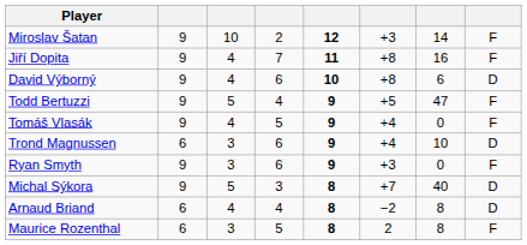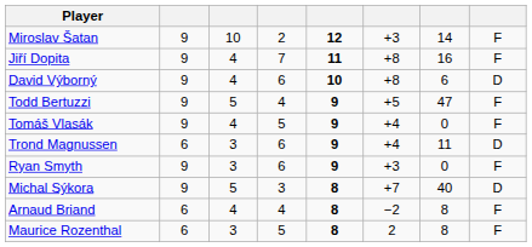 <table class="wikitable sortable" style="text-align:center;">
 <tr>
 <th style="width:175px;">Player</th>
 <th style="width:50px;"></th>
 <th style="width:50px;"></th>
 <th style="width:50px;"></th>
 <th style="width:60px;"></th>
 <th style="width:60px;"></th>
 <th style="width:50px;"></th>
 <th style="width:60px;"></th>
 </tr>
 <tr>
 <td style="text-align:left;"> <a href='#'>Miroslav Šatan</a></td>
 <td>9</td>
 <td>10</td>
 <td>2</td>
 <td><strong>12</strong></td>
 <td>+3</td>
 <td>14</td>
 <td>F</td>
 </tr>
 <tr>
 <td style="text-align:left;"> <a href='#'>Jiří Dopita</a></td>
 <td>9</td>
 <td>4</td>
 <td>7</td>
 <td><strong>11</strong></td>
 <td>+8</td>
 <td>16</td>
 <td>F</td>
 </tr>
 <tr>
 <td style="text-align:left;"> <a href='#'>David Výborný</a></td>
 <td>9</td>
 <td>4</td>
 <td>6</td>
 <td><strong>10</strong></td>
 <td>+8</td>
 <td>6</td>
 <td>D</td>
 </tr>
 <tr>
 <td style="text-align:left;"> <a href='#'>Todd Bertuzzi</a></td>
 <td>9</td>
 <td>5</td>
 <td>4</td>
 <td><strong>9</strong></td>
 <td>+5</td>
 <td>47</td>
 <td>F</td>
 </tr>
 <tr>
 <td style="text-align:left;"> <a href='#'>Tomáš Vlasák</a></td>
 <td>9</td>
 <td>4</td>
 <td>5</td>
 <td><strong>9</strong></td>
 <td>+4</td>
 <td>0</td>
 <td>F</td>
 </tr>
 <tr>
 <td style="text-align:left;"> <a href='#'>Trond Magnussen</a></td>
 <td>6</td>
 <td>3</td>
 <td>6</td>
 <td><strong>9</strong></td>
 <td>+4</td>
-<td>10</td>
+<td>11</td>
 <td>D</td>
 </tr>
 <tr>
 <td style="text-align:left;"> <a href='#'>Ryan Smyth</a></td>
 <td>9</td>
 <td>3</td>
 <td>6</td>
 <td><strong>9</strong></td>
 <td>+3</td>
 <td>0</td>
 <td>F</td>
 </tr>
 <tr>
 <td style="text-align:left;"> <a href='#'>Michal Sýkora</a></td>
 <td>9</td>
 <td>5</td>
 <td>3</td>
 <td><strong>8</strong></td>
 <td>+7</td>
 <td>40</td>
 <td>D</td>
 </tr>
 <tr>
 <td style="text-align:left;"> <a href='#'>Arnaud Briand</a></td>
 <td>6</td>
 <td>4</td>
 <td>4</td>
 <td><strong>8</strong></td>
 <td>−2</td>
 <td>8</td>
-<td>D</td>
+<td>F</td>
 </tr>
 <tr>
 <td style="text-align:left;"> <a href='#'>Maurice Rozenthal</a></td>
 <td>6</td>
 <td>3</td>
 <td>5</td>
 <td><strong>8</strong></td>
 <td>2</td>
 <td>8</td>
 <td>F</td>
 </tr>
 </table>
